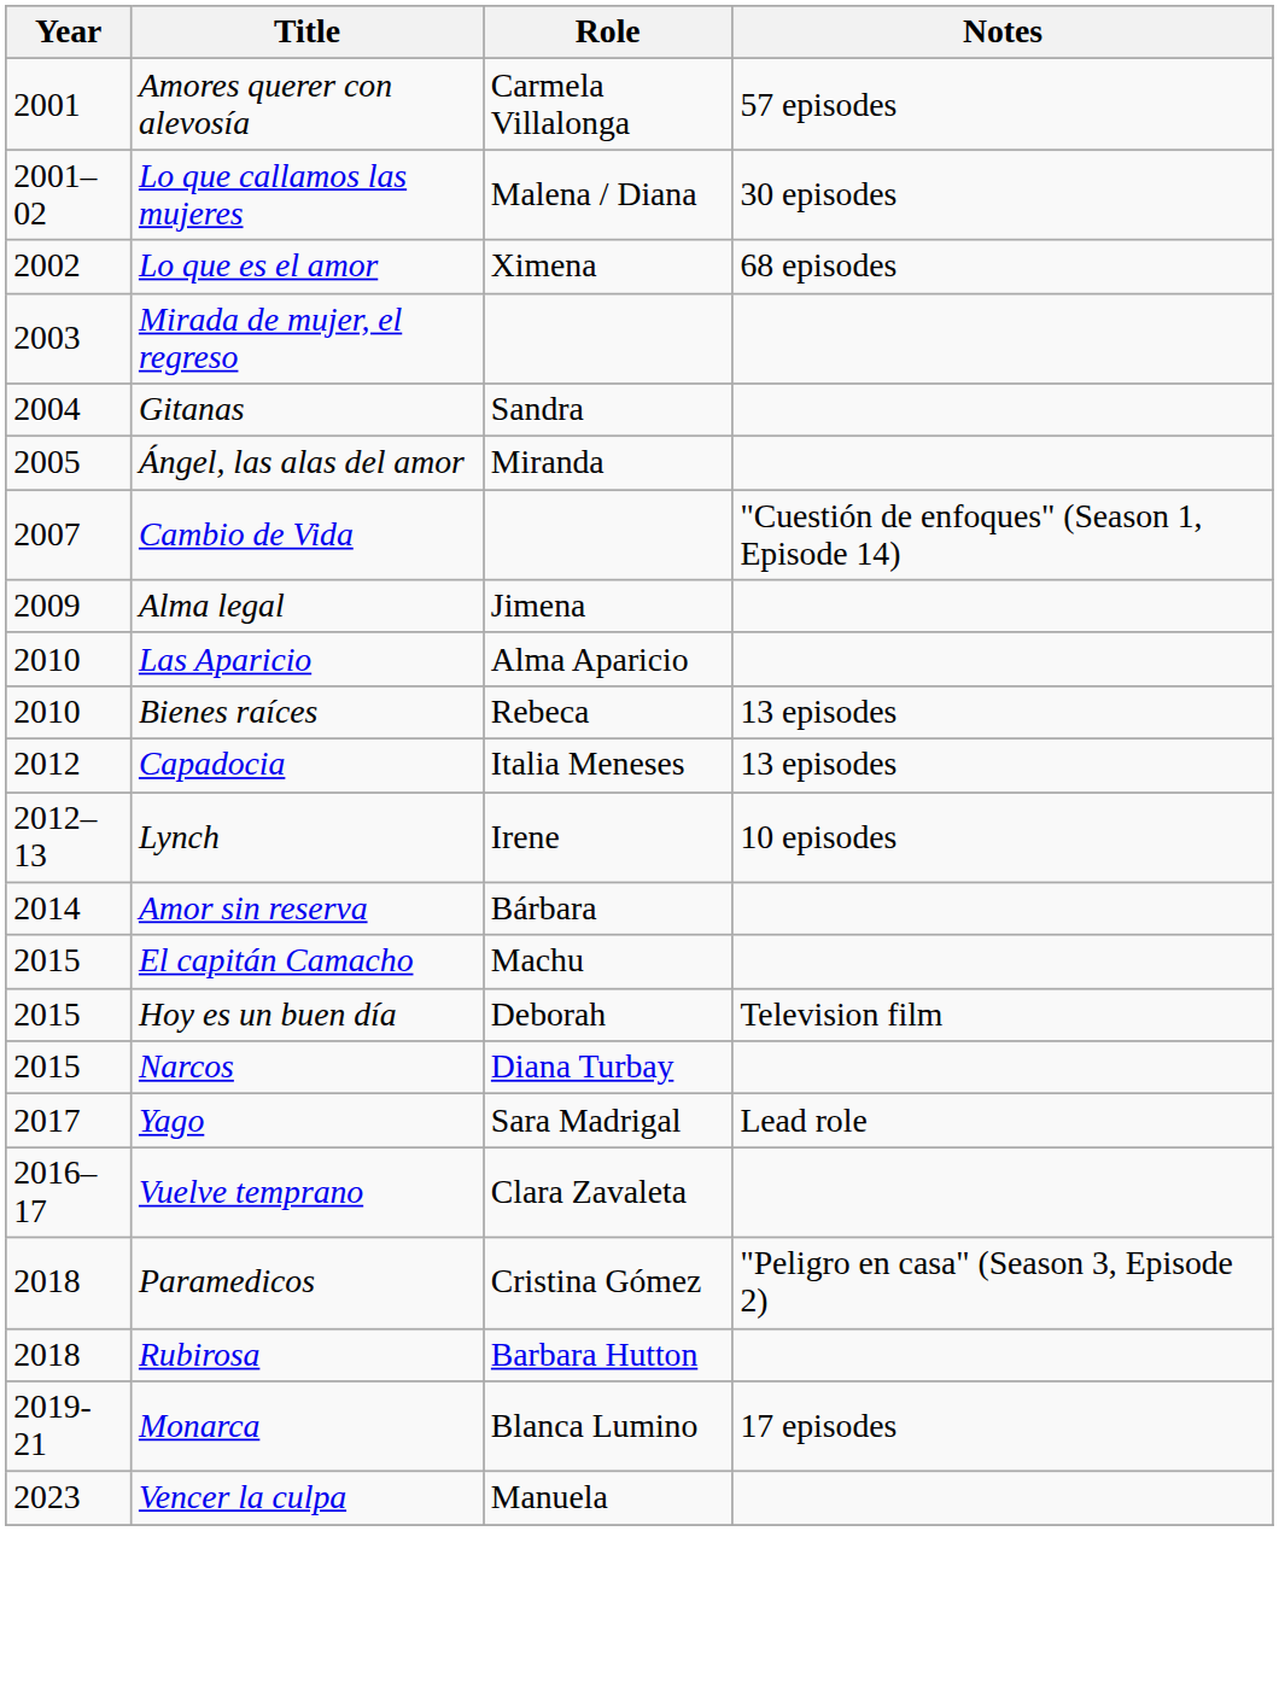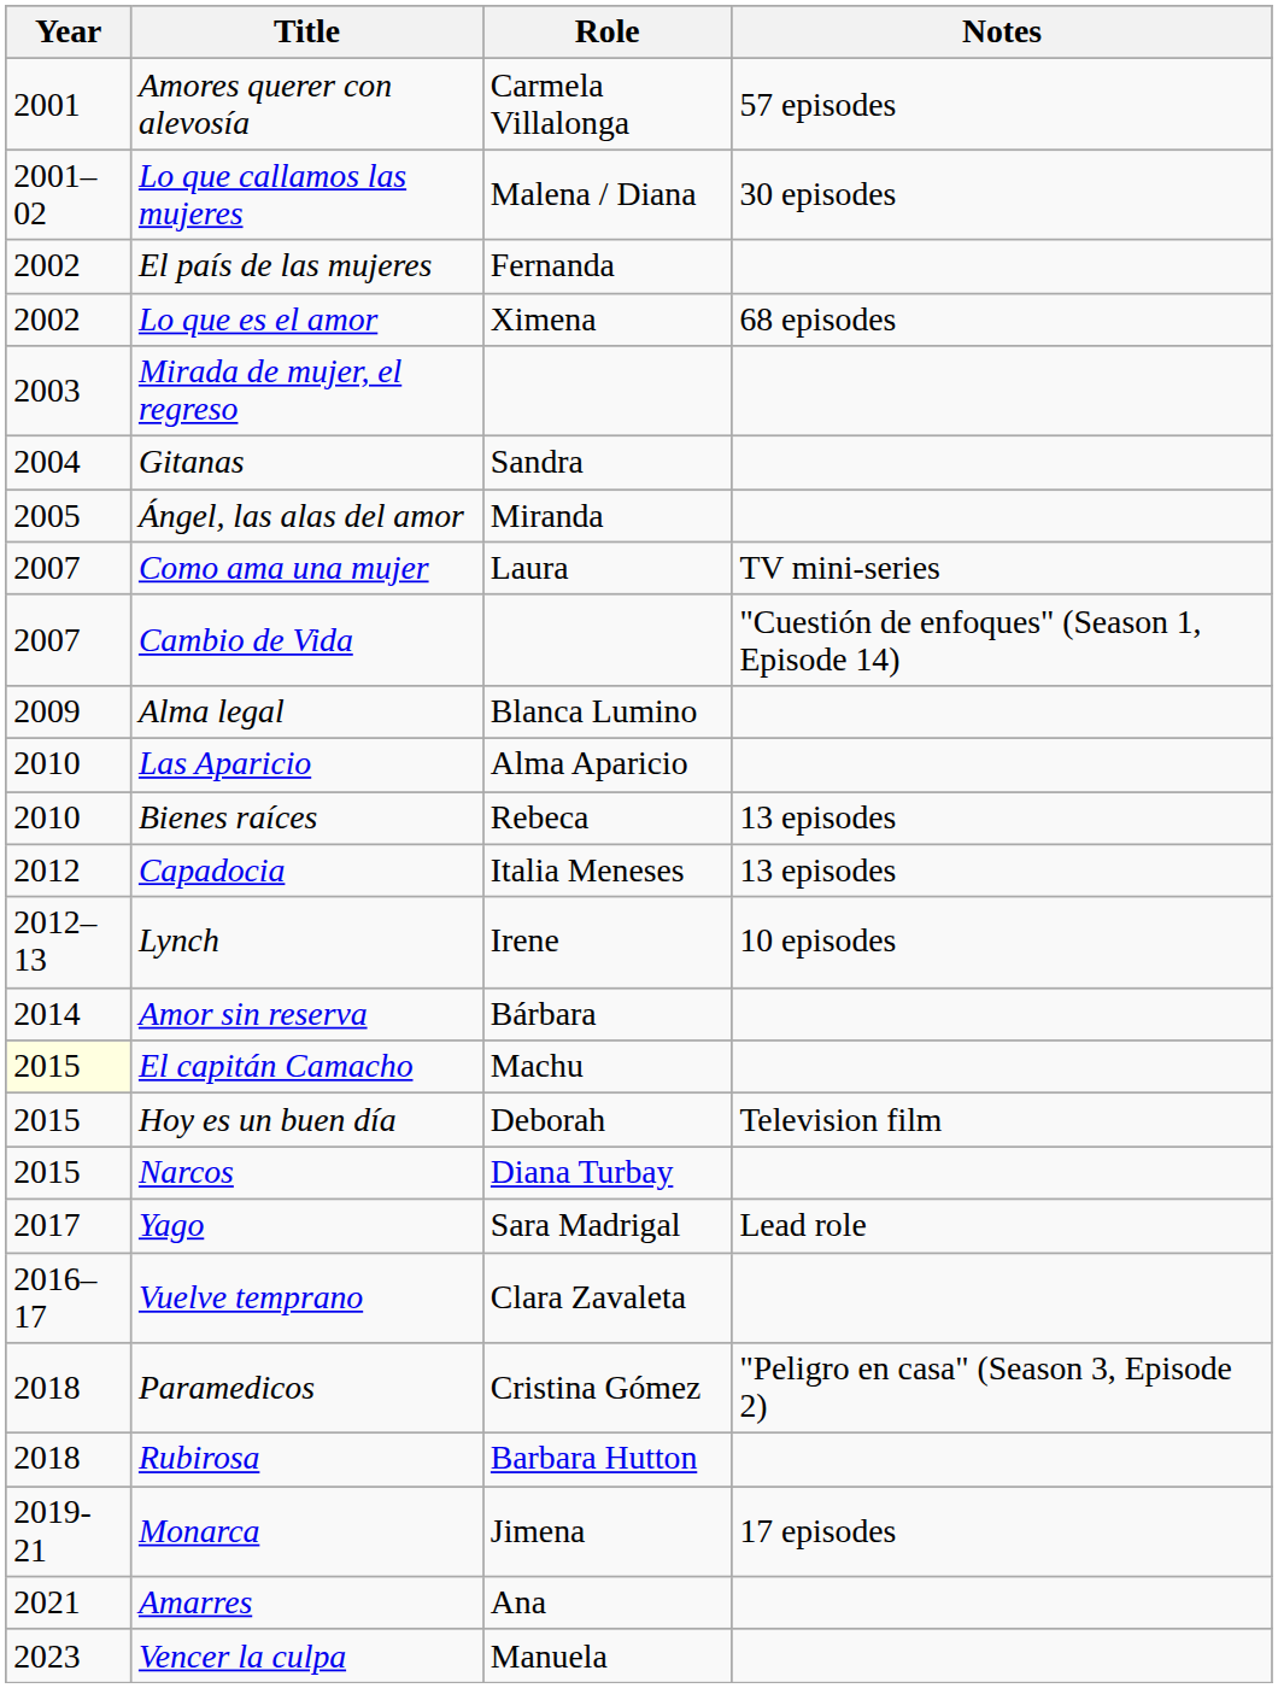 <table class="wikitable sortable">
 <tr>
 <th>Year</th>
 <th>Title</th>
 <th>Role</th>
 <th>Notes</th>
 </tr>
 <tr>
 <td>2001</td>
 <td><em>Amores querer con alevosía</em></td>
 <td>Carmela Villalonga</td>
 <td>57 episodes</td>
 </tr>
 <tr>
 <td>2001–02</td>
 <td><em><a href='#'>Lo que callamos las mujeres</a></em></td>
 <td>Malena / Diana</td>
 <td>30 episodes</td>
+</tr>
+<tr>
+<td>2002</td>
+<td><em>El país de las mujeres</em></td>
+<td>Fernanda</td>
+<td></td>
 </tr>
 <tr>
 <td>2002</td>
 <td><em><a href='#'>Lo que es el amor</a></em></td>
 <td>Ximena</td>
 <td>68 episodes</td>
 </tr>
 <tr>
 <td>2003</td>
 <td><em><a href='#'>Mirada de mujer, el regreso</a></em></td>
 <td></td>
 <td></td>
 </tr>
 <tr>
 <td>2004</td>
 <td><em>Gitanas</em></td>
 <td>Sandra</td>
 <td></td>
 </tr>
 <tr>
 <td>2005</td>
 <td><em>Ángel, las alas del amor</em></td>
 <td>Miranda</td>
 <td></td>
 </tr>
 <tr>
 <td>2007</td>
+<td><em><a href='#'>Como ama una mujer</a></em></td>
+<td>Laura</td>
+<td>TV mini-series</td>
+</tr>
+<tr>
+<td>2007</td>
 <td><em><a href='#'>Cambio de Vida</a></em></td>
 <td></td>
 <td>"Cuestión de enfoques" (Season 1, Episode 14)</td>
 </tr>
 <tr>
 <td>2009</td>
 <td><em>Alma legal</em></td>
-<td>Jimena</td>
+<td>Blanca Lumino</td>
 <td></td>
 </tr>
 <tr>
 <td>2010</td>
 <td><em><a href='#'>Las Aparicio</a></em></td>
 <td>Alma Aparicio</td>
 <td></td>
 </tr>
 <tr>
 <td>2010</td>
 <td><em>Bienes raíces</em></td>
 <td>Rebeca</td>
 <td>13 episodes</td>
 </tr>
 <tr>
 <td>2012</td>
 <td><em><a href='#'>Capadocia</a></em></td>
 <td>Italia Meneses</td>
 <td>13 episodes</td>
 </tr>
 <tr>
 <td>2012–13</td>
 <td><em>Lynch</em></td>
 <td>Irene</td>
 <td>10 episodes</td>
 </tr>
 <tr>
 <td>2014</td>
 <td><em><a href='#'>Amor sin reserva</a></em></td>
 <td>Bárbara</td>
 <td></td>
 </tr>
 <tr>
-<td>2015</td>
+<td style="background: lightyellow;">2015</td>
 <td><em><a href='#'>El capitán Camacho</a></em></td>
 <td>Machu</td>
 <td></td>
 </tr>
 <tr>
 <td>2015</td>
 <td><em>Hoy es un buen día</em></td>
 <td>Deborah</td>
 <td>Television film</td>
 </tr>
 <tr>
 <td>2015</td>
 <td><em><a href='#'>Narcos</a></em></td>
 <td><a href='#'>Diana Turbay</a></td>
 <td></td>
 </tr>
 <tr>
 <td>2017</td>
 <td><em><a href='#'>Yago</a></em></td>
 <td>Sara Madrigal</td>
 <td>Lead role</td>
 </tr>
 <tr>
 <td>2016–17</td>
 <td><em><a href='#'>Vuelve temprano</a></em></td>
 <td>Clara Zavaleta</td>
 <td></td>
 </tr>
 <tr>
 <td>2018</td>
 <td><em>Paramedicos</em></td>
 <td>Cristina Gómez</td>
 <td>"Peligro en casa" (Season 3, Episode 2)</td>
 </tr>
 <tr>
 <td>2018</td>
 <td><em><a href='#'>Rubirosa</a></em></td>
 <td><a href='#'>Barbara Hutton</a></td>
 <td></td>
 </tr>
 <tr>
 <td>2019-21</td>
 <td><em><a href='#'>Monarca</a></em></td>
-<td>Blanca Lumino</td>
+<td>Jimena</td>
 <td>17 episodes</td>
+</tr>
+<tr>
+<td>2021</td>
+<td><em><a href='#'>Amarres</a></em></td>
+<td>Ana</td>
+<td></td>
 </tr>
 <tr>
 <td>2023</td>
 <td><em><a href='#'>Vencer la culpa</a></em></td>
 <td>Manuela</td>
 <td></td>
 </tr>
 <tr>
 </tr>
 </table>
